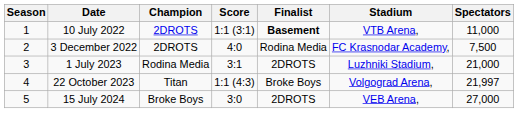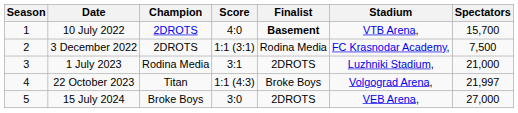 <table class="wikitable" style="text-align:center;">
 <tr>
 <th>Season</th>
 <th>Date</th>
 <th>Champion</th>
 <th>Score</th>
 <th>Finalist</th>
 <th>Stadium</th>
 <th>Spectators</th>
 </tr>
 <tr>
 <td>1</td>
 <td>10 July 2022</td>
 <td><a href='#'>2DROTS</a></td>
-<td>1:1 (3:1)</td>
+<td>4:0</td>
 <td><strong>Basement</strong></td>
 <td><a href='#'>VTB Arena</a>, </td>
-<td>11,000</td>
+<td>15,700</td>
 </tr>
 <tr>
 <td>2</td>
 <td>3 December 2022</td>
 <td>2DROTS</td>
-<td>4:0</td>
+<td>1:1 (3:1)</td>
 <td>Rodina Media</td>
 <td><a href='#'>FC Krasnodar Academy</a>, </td>
 <td>7,500</td>
 </tr>
 <tr>
 <td>3</td>
 <td>1 July 2023</td>
 <td>Rodina Media</td>
 <td>3:1</td>
 <td>2DROTS</td>
 <td><a href='#'>Luzhniki Stadium</a>, </td>
 <td>21,000</td>
 </tr>
 <tr>
 <td>4</td>
 <td>22 October 2023</td>
 <td>Titan</td>
 <td>1:1 (4:3)</td>
 <td>Broke Boys</td>
 <td><a href='#'>Volgograd Arena</a>, </td>
 <td>21,997</td>
 </tr>
 <tr>
 <td>5</td>
 <td>15 July 2024</td>
 <td>Broke Boys</td>
 <td>3:0</td>
 <td>2DROTS</td>
 <td><a href='#'>VEB Arena</a>, </td>
 <td>27,000</td>
 </tr>
 </table>
